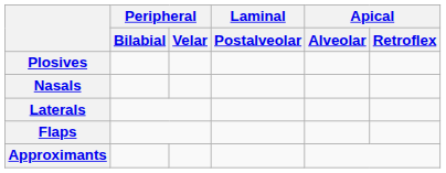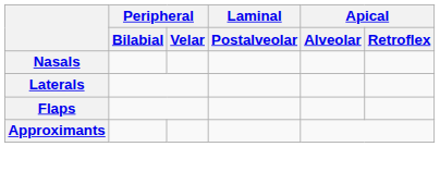 <table class="wikitable" style="text-align: center">
 <tr>
 <th rowspan=2></th>
 <th colspan=2><a href='#'>Peripheral</a></th>
 <th><a href='#'>Laminal</a></th>
 <th colspan=2><a href='#'>Apical</a></th>
 </tr>
 <tr>
 <th><a href='#'>Bilabial</a></th>
 <th><a href='#'>Velar</a></th>
 <th><a href='#'>Postalveolar</a></th>
 <th><a href='#'>Alveolar</a></th>
 <th><a href='#'>Retroflex</a></th>
-</tr>
-<tr>
-<th><a href='#'>Plosives</a></th>
-<td></td>
-<td></td>
-<td></td>
-<td></td>
-<td></td>
 </tr>
 <tr>
 <th><a href='#'>Nasals</a></th>
 <td></td>
 <td></td>
 <td></td>
 <td></td>
 <td></td>
 </tr>
 <tr>
 <th><a href='#'>Laterals</a></th>
 <td colspan=2></td>
 <td></td>
 <td></td>
 <td></td>
 </tr>
 <tr>
 <th><a href='#'>Flaps</a></th>
 <td colspan=2></td>
 <td></td>
 <td></td>
 <td></td>
 </tr>
 <tr>
 <th><a href='#'>Approximants</a></th>
 <td></td>
 <td></td>
 <td></td>
 <td colspan=2></td>
 </tr>
 </table>
